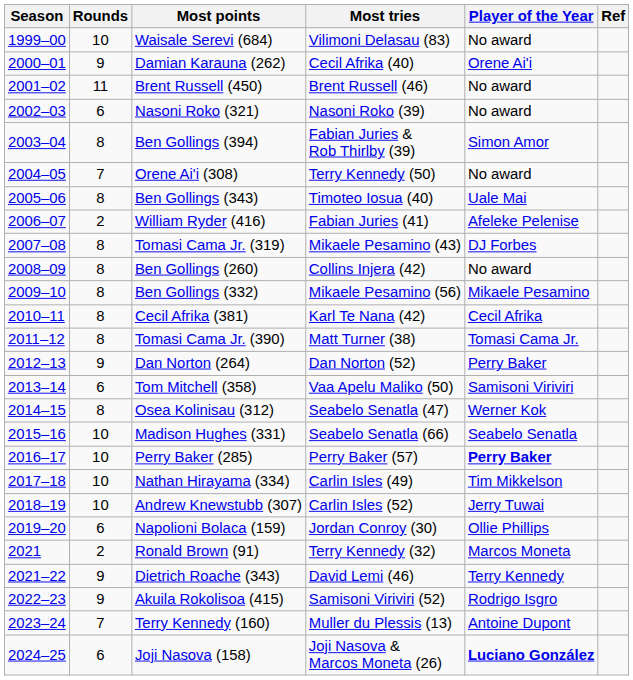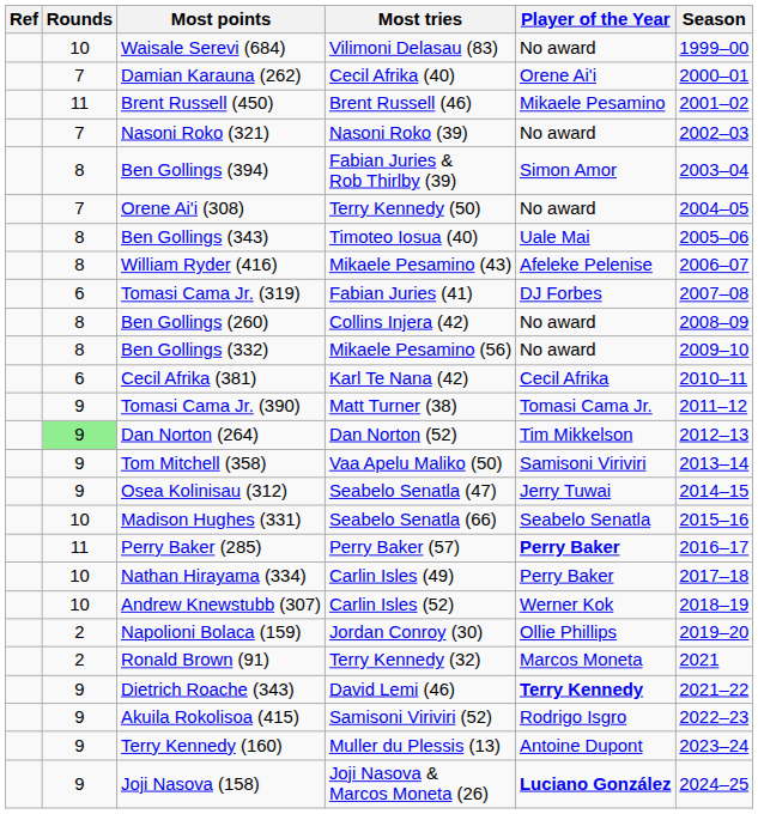 <table class = "wikitable sortable">
 <tr>
-<th>Season</th>
+<th style="max-width:1.8em;">Ref</th>
 <th>Rounds</th>
 <th>Most points</th>
 <th>Most tries</th>
 <th><a href='#'>Player of the Year</a></th>
-<th style="max-width:1.8em;">Ref</th>
+<th>Season</th>
 </tr>
 <tr>
-<td><a href='#'>1999–00</a></td>
+<td style="text-align:center; padding:0; line-height:0.5;"><br></td>
 <td align=center>10</td>
 <td> <a href='#'>Waisale Serevi</a> (684)</td>
 <td> <a href='#'>Vilimoni Delasau</a> (83)</td>
 <td>No award</td>
-<td style="text-align:center; padding:0; line-height:0.5;"><br></td>
+<td><a href='#'>1999–00</a></td>
 </tr>
 <tr>
-<td><a href='#'>2000–01</a></td>
-<td align=center>9</td>
+<td style="text-align:center; padding:0; line-height:0.5;"><br></td>
+<td align=center>7</td>
 <td> <a href='#'>Damian Karauna</a> (262)</td>
 <td> <a href='#'>Cecil Afrika</a> (40)</td>
 <td> <a href='#'>Orene Ai'i</a></td>
-<td style="text-align:center; padding:0; line-height:0.5;"><br></td>
+<td><a href='#'>2000–01</a></td>
 </tr>
 <tr>
-<td><a href='#'>2001–02</a></td>
+<td style="text-align:center; padding:0; line-height:0.5;"><br></td>
 <td align=center>11</td>
 <td> <a href='#'>Brent Russell</a> (450)</td>
 <td> <a href='#'>Brent Russell</a> (46)</td>
-<td>No award</td>
-<td style="text-align:center; padding:0; line-height:0.5;"><br></td>
+<td> <a href='#'>Mikaele Pesamino</a></td>
+<td><a href='#'>2001–02</a></td>
 </tr>
 <tr>
-<td><a href='#'>2002–03</a></td>
-<td align=center>6</td>
+<td style="text-align:center; padding:0; line-height:0.5;"><br></td>
+<td align=center>7</td>
 <td> <a href='#'>Nasoni Roko</a> (321)</td>
 <td> <a href='#'>Nasoni Roko</a> (39)</td>
 <td>No award</td>
-<td style="text-align:center; padding:0; line-height:0.5;"><br></td>
+<td><a href='#'>2002–03</a></td>
 </tr>
 <tr>
-<td><a href='#'>2003–04</a></td>
+<td style="text-align:center; padding:0; line-height:0.5;"><br></td>
 <td align=center>8</td>
 <td> <a href='#'>Ben Gollings</a> (394)</td>
 <td> <a href='#'>Fabian Juries</a> &<br> <a href='#'>Rob Thirlby</a> (39)</td>
 <td> <a href='#'>Simon Amor</a></td>
-<td style="text-align:center; padding:0; line-height:0.5;"><br></td>
+<td><a href='#'>2003–04</a></td>
 </tr>
 <tr>
-<td><a href='#'>2004–05</a></td>
+<td style="text-align:center; padding:0; line-height:0.5;"><br></td>
 <td align=center>7</td>
 <td> <a href='#'>Orene Ai'i</a> (308)</td>
 <td> <a href='#'>Terry Kennedy</a> (50)</td>
 <td>No award</td>
-<td style="text-align:center; padding:0; line-height:0.5;"><br></td>
+<td><a href='#'>2004–05</a></td>
 </tr>
 <tr>
-<td><a href='#'>2005–06</a></td>
+<td style="text-align:center; padding:0; line-height:0.5;"><br></td>
 <td align=center>8</td>
 <td> <a href='#'>Ben Gollings</a> (343)</td>
 <td> <a href='#'>Timoteo Iosua</a> (40)</td>
 <td> <a href='#'>Uale Mai</a></td>
-<td style="text-align:center; padding:0; line-height:0.5;"><br></td>
+<td><a href='#'>2005–06</a></td>
 </tr>
 <tr>
+<td style="text-align:center; padding:0; line-height:0.5;"><br></td>
+<td align=center>8</td>
+<td> <a href='#'>William Ryder</a> (416)</td>
+<td> <a href='#'>Mikaele Pesamino</a> (43)</td>
+<td> <a href='#'>Afeleke Pelenise</a></td>
 <td><a href='#'>2006–07</a></td>
-<td align=center>2</td>
-<td> <a href='#'>William Ryder</a> (416)</td>
-<td> <a href='#'>Fabian Juries</a> (41)</td>
-<td> <a href='#'>Afeleke Pelenise</a></td>
-<td style="text-align:center; padding:0; line-height:0.5;"><br></td>
 </tr>
 <tr>
+<td style="text-align:center; padding:0; line-height:0.5;"><br></td>
+<td align=center>6</td>
+<td> <a href='#'>Tomasi Cama Jr.</a> (319)</td>
+<td> <a href='#'>Fabian Juries</a> (41)</td>
+<td> <a href='#'>DJ Forbes</a></td>
 <td><a href='#'>2007–08</a></td>
-<td align=center>8</td>
-<td> <a href='#'>Tomasi Cama Jr.</a> (319)</td>
-<td> <a href='#'>Mikaele Pesamino</a> (43)</td>
-<td> <a href='#'>DJ Forbes</a></td>
-<td style="text-align:center; padding:0; line-height:0.5;"><br></td>
 </tr>
 <tr>
-<td><a href='#'>2008–09</a></td>
+<td style="text-align:center; padding:0; line-height:0.5;"><br></td>
 <td align=center>8</td>
 <td> <a href='#'>Ben Gollings</a> (260)</td>
 <td> <a href='#'>Collins Injera</a> (42)</td>
 <td>No award</td>
-<td style="text-align:center; padding:0; line-height:0.5;"><br></td>
+<td><a href='#'>2008–09</a></td>
 </tr>
 <tr>
-<td><a href='#'>2009–10</a></td>
+<td style="text-align:center; padding:0; line-height:0.5;"><br></td>
 <td align=center>8</td>
 <td> <a href='#'>Ben Gollings</a> (332)</td>
 <td> <a href='#'>Mikaele Pesamino</a> (56)</td>
-<td> <a href='#'>Mikaele Pesamino</a></td>
-<td style="text-align:center; padding:0; line-height:0.5;"><br></td>
+<td>No award</td>
+<td><a href='#'>2009–10</a></td>
 </tr>
 <tr>
-<td><a href='#'>2010–11</a></td>
-<td align=center>8</td>
+<td style="text-align:center; padding:0; line-height:0.5;"><br></td>
+<td align=center>6</td>
 <td> <a href='#'>Cecil Afrika</a> (381)</td>
 <td> <a href='#'>Karl Te Nana</a> (42)</td>
 <td> <a href='#'>Cecil Afrika</a></td>
-<td style="text-align:center; padding:0; line-height:0.5;"><br></td>
+<td><a href='#'>2010–11</a></td>
 </tr>
 <tr>
-<td><a href='#'>2011–12</a></td>
-<td align=center>8</td>
+<td style="text-align:center; padding:0; line-height:0.5;"><br></td>
+<td align=center>9</td>
 <td> <a href='#'>Tomasi Cama Jr.</a> (390)</td>
 <td> <a href='#'>Matt Turner</a> (38)</td>
 <td> <a href='#'>Tomasi Cama Jr.</a></td>
-<td style="text-align:center; padding:0; line-height:0.5;"><br></td>
+<td><a href='#'>2011–12</a></td>
 </tr>
 <tr>
-<td><a href='#'>2012–13</a></td>
-<td align=center>9</td>
+<td style="text-align:center; padding:0; line-height:0.5;"><br></td>
+<td align=center style="background: lightgreen;">9</td>
 <td> <a href='#'>Dan Norton</a> (264)</td>
 <td> <a href='#'>Dan Norton</a> (52)</td>
-<td> <a href='#'>Perry Baker</a></td>
-<td style="text-align:center; padding:0; line-height:0.5;"><br></td>
+<td> <a href='#'>Tim Mikkelson</a></td>
+<td><a href='#'>2012–13</a></td>
 </tr>
 <tr>
-<td><a href='#'>2013–14</a></td>
-<td align=center>6</td>
+<td style="text-align:center; padding:0; line-height:0.5;"><br></td>
+<td align=center>9</td>
 <td> <a href='#'>Tom Mitchell</a> (358)</td>
 <td> <a href='#'>Vaa Apelu Maliko</a> (50)</td>
 <td> <a href='#'>Samisoni Viriviri</a></td>
-<td style="text-align:center; padding:0; line-height:0.5;"><br></td>
+<td><a href='#'>2013–14</a></td>
 </tr>
 <tr>
-<td><a href='#'>2014–15</a></td>
-<td align=center>8</td>
+<td style="text-align:center; padding:0; line-height:0.5;"><br></td>
+<td align=center>9</td>
 <td> <a href='#'>Osea Kolinisau</a> (312)</td>
 <td> <a href='#'>Seabelo Senatla</a> (47)</td>
-<td> <a href='#'>Werner Kok</a></td>
-<td style="text-align:center; padding:0; line-height:0.5;"><br></td>
+<td> <a href='#'>Jerry Tuwai</a></td>
+<td><a href='#'>2014–15</a></td>
 </tr>
 <tr>
-<td><a href='#'>2015–16</a></td>
+<td style="text-align:center; padding:0; line-height:0.5;"><br></td>
 <td align=center>10</td>
 <td> <a href='#'>Madison Hughes</a> (331)</td>
 <td> <a href='#'>Seabelo Senatla</a> (66)</td>
 <td> <a href='#'>Seabelo Senatla</a></td>
-<td style="text-align:center; padding:0; line-height:0.5;"><br></td>
+<td><a href='#'>2015–16</a></td>
 </tr>
 <tr>
-<td><a href='#'>2016–17</a></td>
-<td align=center>10</td>
+<td style="text-align:center; padding:0; line-height:0.5;"><br></td>
+<td align=center>11</td>
 <td> <a href='#'>Perry Baker</a> (285)</td>
 <td> <a href='#'>Perry Baker</a> (57)</td>
 <td><strong> <a href='#'>Perry Baker</a></strong></td>
-<td style="text-align:center; padding:0; line-height:0.5;"><br></td>
+<td><a href='#'>2016–17</a></td>
 </tr>
 <tr>
-<td><a href='#'>2017–18</a></td>
+<td style="text-align:center; padding:0; line-height:0.5;"><br></td>
 <td align=center>10</td>
 <td> <a href='#'>Nathan Hirayama</a> (334)</td>
 <td> <a href='#'>Carlin Isles</a> (49)</td>
-<td> <a href='#'>Tim Mikkelson</a></td>
-<td style="text-align:center; padding:0; line-height:0.5;"><br></td>
+<td> <a href='#'>Perry Baker</a></td>
+<td><a href='#'>2017–18</a></td>
 </tr>
 <tr>
-<td><a href='#'>2018–19</a></td>
+<td style="text-align:center; padding:0; line-height:0.5;"><br></td>
 <td align=center>10</td>
 <td> <a href='#'>Andrew Knewstubb</a> (307)</td>
 <td> <a href='#'>Carlin Isles</a> (52)</td>
-<td> <a href='#'>Jerry Tuwai</a></td>
-<td style="text-align:center; padding:0; line-height:0.5;"><br></td>
+<td> <a href='#'>Werner Kok</a></td>
+<td><a href='#'>2018–19</a></td>
 </tr>
 <tr>
-<td><a href='#'>2019–20</a></td>
-<td align=center>6</td>
+<td style="text-align:center; padding:0; line-height:0.5;"><br></td>
+<td align=center>2</td>
 <td> <a href='#'>Napolioni Bolaca</a> (159)</td>
 <td> <a href='#'>Jordan Conroy</a> (30)</td>
 <td> <a href='#'>Ollie Phillips</a></td>
-<td style="text-align:center; padding:0; line-height:0.5;"><br></td>
+<td><a href='#'>2019–20</a></td>
 </tr>
 <tr>
-<td><a href='#'>2021</a></td>
+<td style="text-align:center; padding:0; line-height:0.5;"><br> <br> </td>
 <td align=center>2</td>
 <td> <a href='#'>Ronald Brown</a> (91)</td>
 <td> <a href='#'>Terry Kennedy</a> (32)</td>
 <td> <a href='#'>Marcos Moneta</a></td>
-<td style="text-align:center; padding:0; line-height:0.5;"><br> <br> </td>
+<td><a href='#'>2021</a></td>
 </tr>
 <tr>
-<td><a href='#'>2021–22</a></td>
+<td style="text-align:center; padding:0; line-height:0.5;"><br></td>
 <td align=center>9</td>
 <td> <a href='#'>Dietrich Roache</a> (343)</td>
 <td> <a href='#'>David Lemi</a> (46)</td>
-<td> <a href='#'>Terry Kennedy</a></td>
-<td style="text-align:center; padding:0; line-height:0.5;"><br></td>
+<td><strong> <a href='#'>Terry Kennedy</a></strong></td>
+<td><a href='#'>2021–22</a></td>
 </tr>
 <tr>
-<td><a href='#'>2022–23</a></td>
+<td style="text-align:center; padding:0; line-height:0.5;"><br></td>
 <td align=center>9</td>
 <td> <a href='#'>Akuila Rokolisoa</a> (415)</td>
 <td> <a href='#'>Samisoni Viriviri</a> (52)</td>
 <td> <a href='#'>Rodrigo Isgro</a></td>
-<td style="text-align:center; padding:0; line-height:0.5;"><br></td>
+<td><a href='#'>2022–23</a></td>
 </tr>
 <tr>
-<td><a href='#'>2023–24</a></td>
-<td align=center>7</td>
+<td style="text-align:center; padding:0; line-height:0.5;"></td>
+<td align=center>9</td>
 <td> <a href='#'>Terry Kennedy</a> (160)</td>
 <td> <a href='#'>Muller du Plessis</a> (13)</td>
 <td><a href='#'>Antoine Dupont</a></td>
-<td style="text-align:center; padding:0; line-height:0.5;"></td>
+<td><a href='#'>2023–24</a></td>
 </tr>
 <tr>
-<td><a href='#'>2024–25</a></td>
-<td align=center>6</td>
+<td style="text-align:center; padding:0; line-height:0.5;"><br></td>
+<td align=center>9</td>
 <td> <a href='#'>Joji Nasova</a> (158)</td>
 <td> <a href='#'>Joji Nasova</a> & <br> <a href='#'>Marcos Moneta</a> (26)</td>
 <td><strong> <a href='#'>Luciano González</a></strong></td>
-<td style="text-align:center; padding:0; line-height:0.5;"><br></td>
+<td><a href='#'>2024–25</a></td>
 </tr>
 </table>
